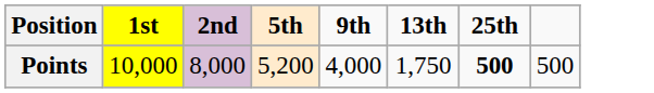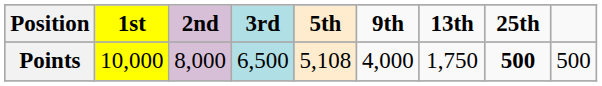 <table class="wikitable" style="font-size:85%; text-align:center">
 <tr>
 <th>Position</th>
 <td Bgcolor=Yellow> <strong>1st</strong> </td>
 <td Bgcolor=thistle> <strong>2nd</strong> </td>
+<td bgcolor=#B0E0E6> <strong>3rd</strong> </td>
 <td bgcolor=ffebcd> <strong>5th</strong> </td>
 <td> <strong>9th</strong> </td>
 <td> <strong>13th</strong> </td>
 <td> <strong>25th</strong> </td>
 <td> <strong></strong> </td>
 </tr>
 <tr>
 <th>Points</th>
 <td Bgcolor=Yellow>10,000</td>
 <td Bgcolor=thistle>8,000</td>
-<td bgcolor=ffebcd>5,200</td>
+<td bgcolor=#B0E0E6>6,500</td>
+<td bgcolor=ffebcd>5,108</td>
 <td>4,000</td>
 <td>1,750</td>
 <td><strong>500</strong></td>
 <td>500</td>
 </tr>
 </table>
